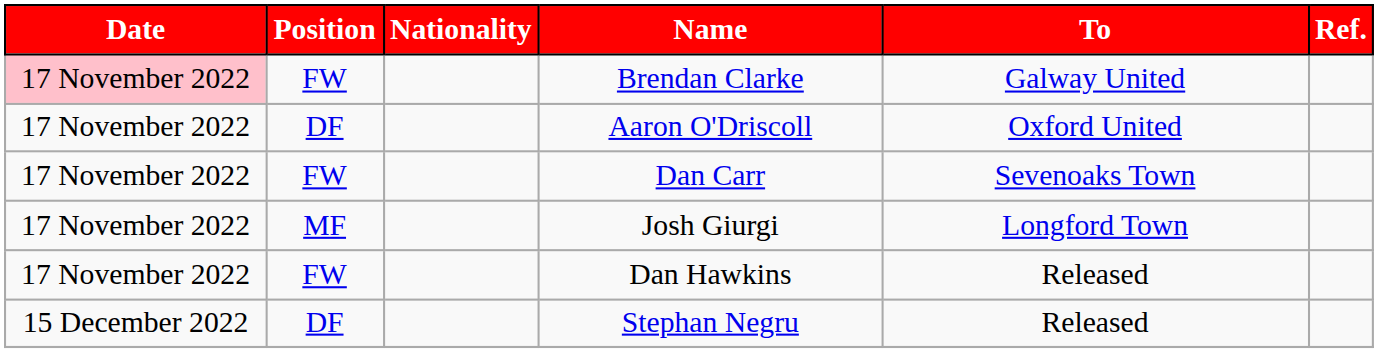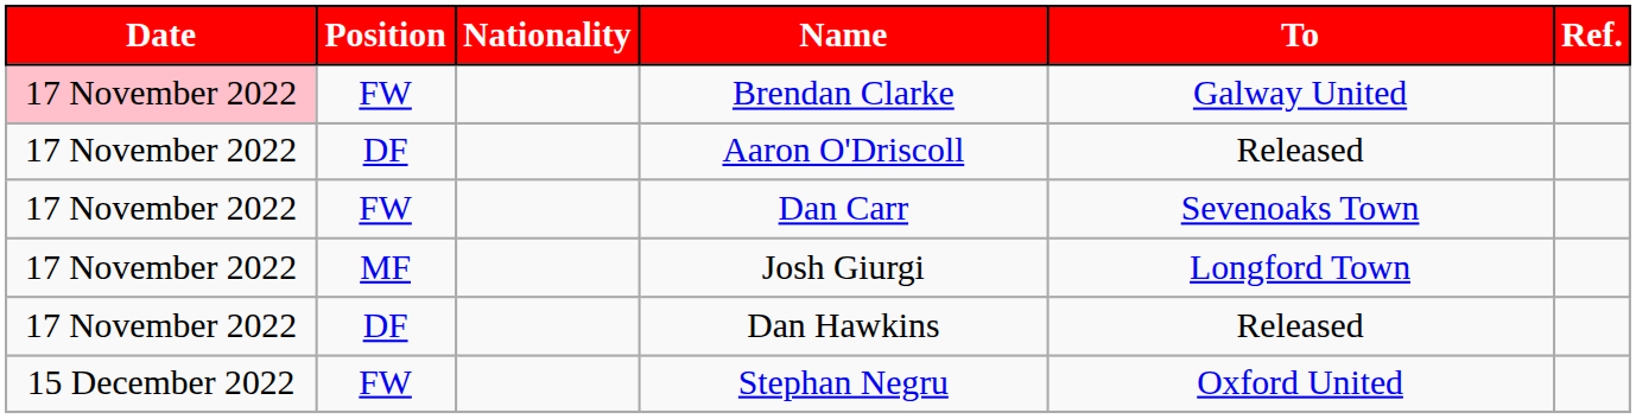 <table class="wikitable"  style="text-align:center; font-size:90%; ">
 <tr>
 <th style="background:#FF0000;color:white;border:1px solid black; width:120px;">Date</th>
 <th style="background:#FF0000;color:white;border:1px solid black; width:50px;">Position</th>
 <th style="background:#FF0000;color:white;border:1px solid black; width:50px;">Nationality</th>
 <th style="background:#FF0000;color:white;border:1px solid black; width:160px;">Name</th>
 <th style="background:#FF0000;color:white;border:1px solid black; width:200px;">To</th>
 <th style="background:#FF0000;color:white;border:1px solid black; width:25px;">Ref.</th>
 </tr>
 <tr>
 <td style="background: pink;">17 November 2022</td>
 <td><a href='#'>FW</a></td>
 <td></td>
 <td><a href='#'>Brendan Clarke</a></td>
 <td> <a href='#'>Galway United</a></td>
 <td></td>
 </tr>
 <tr>
 <td>17 November 2022</td>
 <td><a href='#'>DF</a></td>
 <td></td>
 <td><a href='#'>Aaron O'Driscoll</a></td>
-<td> <a href='#'>Oxford United</a></td>
+<td>Released</td>
 <td></td>
 </tr>
 <tr>
 <td>17 November 2022</td>
 <td><a href='#'>FW</a></td>
 <td></td>
 <td><a href='#'>Dan Carr</a></td>
 <td> <a href='#'>Sevenoaks Town</a></td>
 <td></td>
 </tr>
 <tr>
 <td>17 November 2022</td>
 <td><a href='#'>MF</a></td>
 <td></td>
 <td>Josh Giurgi</td>
 <td> <a href='#'>Longford Town</a></td>
 <td></td>
 </tr>
 <tr>
 <td>17 November 2022</td>
-<td><a href='#'>FW</a></td>
+<td><a href='#'>DF</a></td>
 <td></td>
 <td>Dan Hawkins</td>
 <td>Released</td>
 <td></td>
 </tr>
 <tr>
 <td>15 December 2022</td>
-<td><a href='#'>DF</a></td>
+<td><a href='#'>FW</a></td>
 <td></td>
 <td><a href='#'>Stephan Negru</a></td>
-<td>Released</td>
+<td> <a href='#'>Oxford United</a></td>
 <td></td>
 </tr>
 <tr>
 </tr>
 </table>
